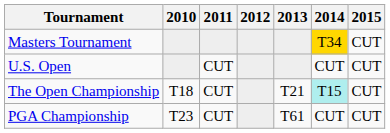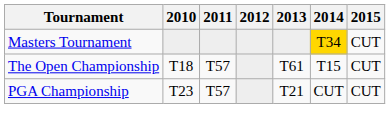 <table class="wikitable" style="font-size:95%;text-align:center;">
 <tr>
 <th>Tournament</th>
 <th>2010</th>
 <th>2011</th>
 <th>2012</th>
 <th>2013</th>
 <th>2014</th>
 <th>2015</th>
 </tr>
 <tr>
 <td align=left><a href='#'>Masters Tournament</a></td>
 <td style="background:#eeeeee;"></td>
 <td style="background:#eeeeee;"></td>
 <td style="background:#eeeeee;"></td>
 <td style="background:#eeeeee;"></td>
 <td style="background: gold;">T34</td>
 <td>CUT</td>
 </tr>
 <tr>
-<td align=left><a href='#'>U.S. Open</a></td>
-<td style="background:#eeeeee;"></td>
-<td>CUT</td>
-<td style="background:#eeeeee;"></td>
-<td style="background:#eeeeee;"></td>
-<td>CUT</td>
-<td>CUT</td>
-</tr>
-<tr>
 <td align=left><a href='#'>The Open Championship</a></td>
 <td>T18</td>
-<td>CUT</td>
+<td>T57</td>
 <td style="background:#eeeeee;"></td>
-<td>T21</td>
-<td style="background: paleturquoise;">T15</td>
+<td>T61</td>
+<td>T15</td>
 <td>CUT</td>
 </tr>
 <tr>
 <td align=left><a href='#'>PGA Championship</a></td>
 <td>T23</td>
-<td>CUT</td>
+<td>T57</td>
 <td style="background:#eeeeee;"></td>
-<td>T61</td>
+<td>T21</td>
 <td>CUT</td>
 <td>CUT</td>
 </tr>
 </table>
